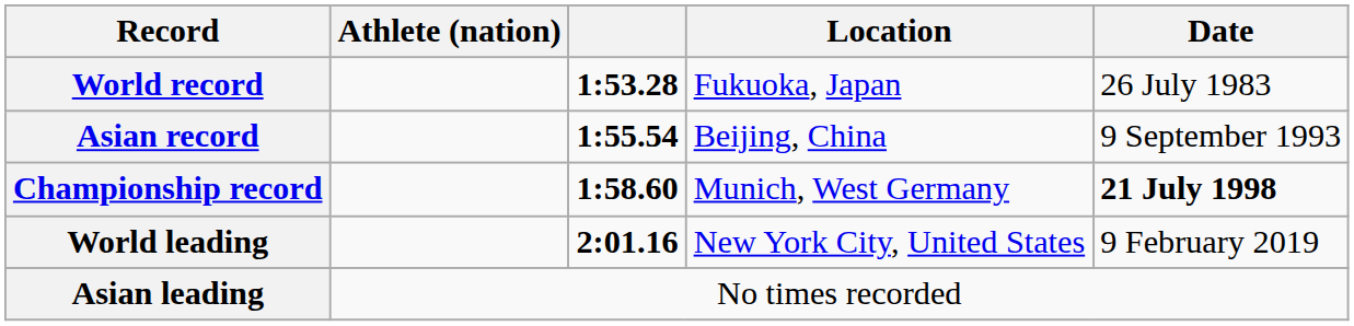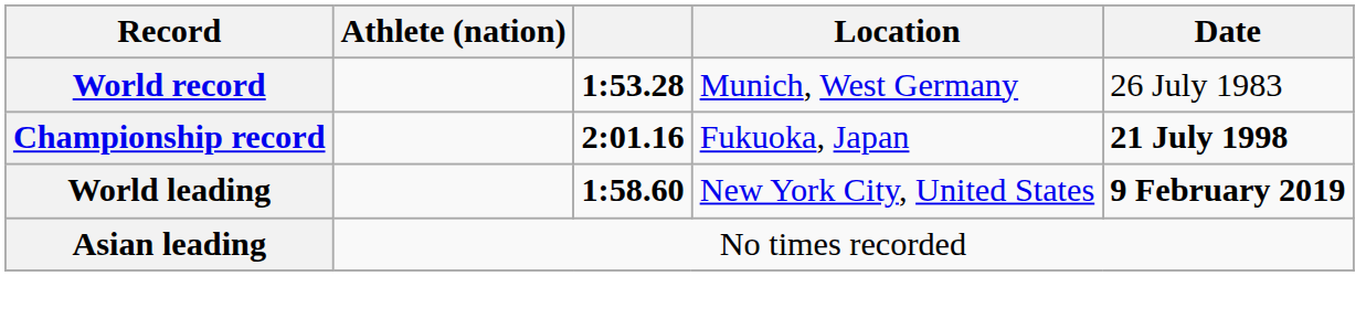 <table class="wikitable">
 <tr>
 <th scope="col">Record</th>
 <th scope="col">Athlete (nation)</th>
 <th scope="col"></th>
 <th scope="col">Location</th>
 <th scope="col">Date</th>
 </tr>
 <tr>
 <th scope="row"><a href='#'>World record</a></th>
 <td></td>
 <td align="center"><strong>1:53.28</strong></td>
-<td><a href='#'>Fukuoka</a>, <a href='#'>Japan</a></td>
+<td><a href='#'>Munich</a>, <a href='#'>West Germany</a></td>
 <td>26 July 1983</td>
-</tr>
-<tr>
-<th scope="row"><a href='#'>Asian record</a></th>
-<td></td>
-<td align="center"><strong>1:55.54</strong></td>
-<td><a href='#'>Beijing</a>, <a href='#'>China</a></td>
-<td>9 September 1993</td>
 </tr>
 <tr>
 <th><a href='#'>Championship record</a></th>
 <td></td>
-<td align="center"><strong>1:58.60</strong></td>
-<td><a href='#'>Munich</a>, <a href='#'>West Germany</a></td>
+<td align="center"><strong>2:01.16</strong></td>
+<td><a href='#'>Fukuoka</a>, <a href='#'>Japan</a></td>
 <td><strong>21 July 1998</strong></td>
 </tr>
 <tr>
 <th scope="row">World leading</th>
 <td></td>
-<td align="center"><strong>2:01.16</strong></td>
+<td align="center"><strong>1:58.60</strong></td>
 <td><a href='#'>New York City</a>, <a href='#'>United States</a></td>
-<td>9 February 2019</td>
+<td><strong>9 February 2019</strong></td>
 </tr>
 <tr>
 <th scope="row">Asian leading</th>
 <td colspan="4" align="center">No times recorded</td>
 </tr>
 </table>
